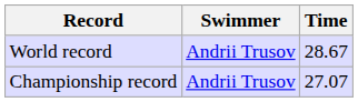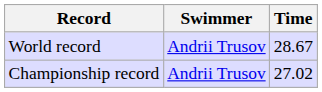 <table class="wikitable" style="text-align:left">
 <tr>
 <th>Record</th>
 <th>Swimmer</th>
 <th>Time</th>
 </tr>
 <tr bgcolor=ddddff>
 <td>World record</td>
 <td> <a href='#'>Andrii Trusov</a></td>
 <td>28.67</td>
 </tr>
 <tr bgcolor=ddddff>
 <td>Championship record</td>
 <td> <a href='#'>Andrii Trusov</a></td>
-<td>27.07</td>
+<td>27.02</td>
 </tr>
 </table>
